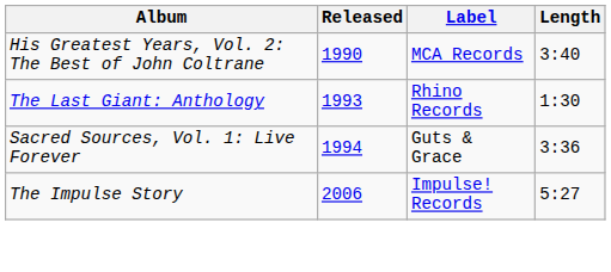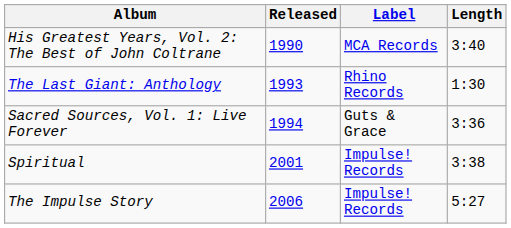 <table class="wikitable" style="font-size:95%;width:70%;">
 <tr>
 <th>Album</th>
 <th>Released</th>
 <th><a href='#'>Label</a></th>
 <th>Length</th>
 </tr>
 <tr>
 <td><em>His Greatest Years, Vol. 2: The Best of John Coltrane</em></td>
 <td><a href='#'>1990</a></td>
 <td><a href='#'>MCA Records</a></td>
 <td>3:40</td>
 </tr>
 <tr>
 <td><em><a href='#'>The Last Giant: Anthology</a></em></td>
 <td><a href='#'>1993</a></td>
 <td><a href='#'>Rhino Records</a></td>
 <td>1:30</td>
 </tr>
 <tr>
 <td><em>Sacred Sources, Vol. 1: Live Forever</em></td>
 <td><a href='#'>1994</a></td>
 <td>Guts & Grace</td>
 <td>3:36</td>
 </tr>
 <tr>
+<td><em>Spiritual</em></td>
+<td><a href='#'>2001</a></td>
+<td><a href='#'>Impulse! Records</a></td>
+<td>3:38</td>
+</tr>
+<tr>
 <td><em>The Impulse Story</em></td>
 <td><a href='#'>2006</a></td>
 <td><a href='#'>Impulse! Records</a></td>
 <td>5:27</td>
 </tr>
 </table>
